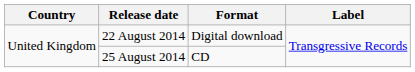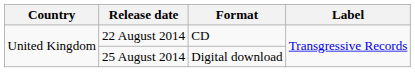 <table class="wikitable plainrowheaders">
 <tr>
 <th scope="col">Country</th>
 <th scope="col">Release date</th>
 <th scope="col">Format</th>
 <th scope="col">Label</th>
 </tr>
 <tr>
 <td rowspan="2">United Kingdom</td>
 <td>22 August 2014</td>
-<td>Digital download</td>
+<td>CD</td>
 <td rowspan="2"><a href='#'>Transgressive Records</a></td>
 </tr>
 <tr>
 <td>25 August 2014</td>
-<td>CD</td>
+<td>Digital download</td>
 </tr>
 </table>
